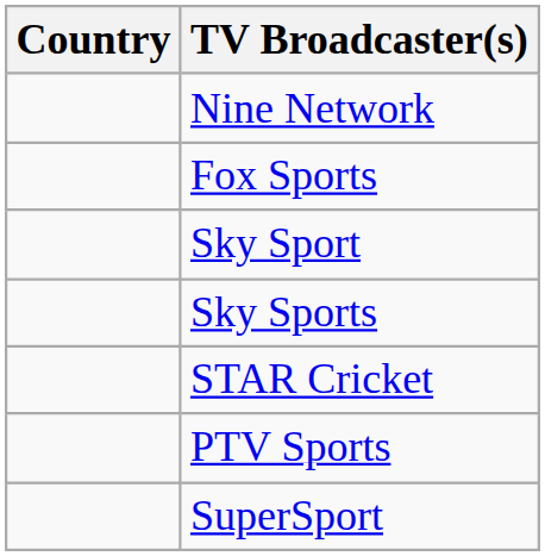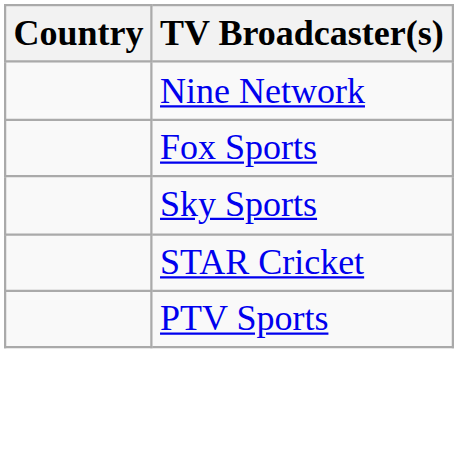 <table class="wikitable">
 <tr>
 <th>Country</th>
 <th>TV Broadcaster(s)</th>
 </tr>
 <tr>
 <td></td>
 <td><a href='#'>Nine Network</a></td>
 </tr>
 <tr>
 <td></td>
 <td><a href='#'>Fox Sports</a></td>
 </tr>
 <tr>
 <td></td>
-<td><a href='#'>Sky Sport</a></td>
-</tr>
-<tr>
-<td></td>
 <td><a href='#'>Sky Sports</a></td>
 </tr>
 <tr>
 <td></td>
 <td><a href='#'>STAR Cricket</a></td>
 </tr>
 <tr>
 <td></td>
 <td><a href='#'>PTV Sports</a></td>
 </tr>
-<tr>
-<td></td>
-<td><a href='#'>SuperSport</a></td>
-</tr>
 </table>
